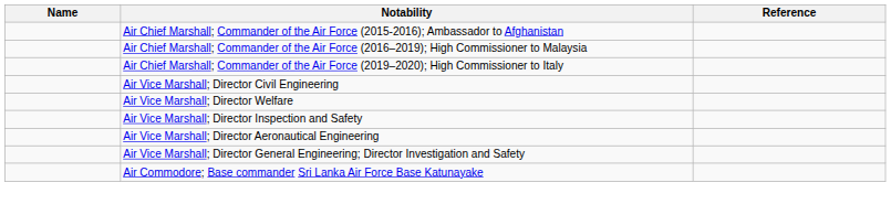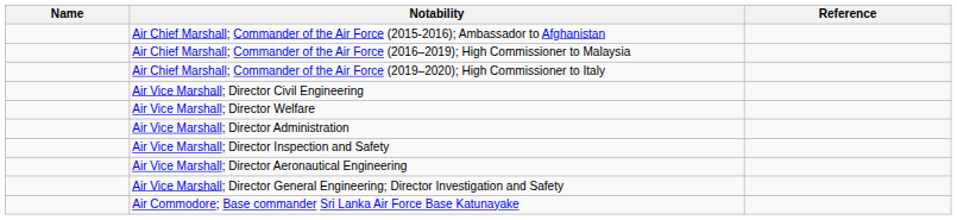 <table class="wikitable sortable" style="width:100%">
 <tr>
 <th style="width:*;">Name</th>
 <th style="width:65%;" class="unsortable">Notability</th>
 <th style="width:*;" class="unsortable">Reference</th>
 </tr>
 <tr>
 <td></td>
 <td><a href='#'>Air Chief Marshall</a>; <a href='#'>Commander of the Air Force</a> (2015-2016); Ambassador to <a href='#'>Afghanistan</a></td>
 <td style="text-align:center;"></td>
 </tr>
 <tr>
 <td></td>
 <td><a href='#'>Air Chief Marshall</a>; <a href='#'>Commander of the Air Force</a> (2016–2019); High Commissioner to Malaysia</td>
 <td style="text-align:center;"></td>
 </tr>
 <tr>
 <td></td>
 <td><a href='#'>Air Chief Marshall</a>; <a href='#'>Commander of the Air Force</a> (2019–2020); High Commissioner to Italy</td>
 <td style="text-align:center;"></td>
 </tr>
 <tr>
 <td></td>
 <td><a href='#'>Air Vice Marshall</a>; Director Civil Engineering</td>
 <td style="text-align:center;"></td>
 </tr>
 <tr>
 <td></td>
 <td><a href='#'>Air Vice Marshall</a>; Director Welfare</td>
 <td style="text-align:center;"></td>
 </tr>
 <tr>
 <td></td>
+<td><a href='#'>Air Vice Marshall</a>; Director Administration</td>
+<td style="text-align:center;"></td>
+</tr>
+<tr>
+<td></td>
 <td><a href='#'>Air Vice Marshall</a>; Director Inspection and Safety</td>
 <td style="text-align:center;"></td>
 </tr>
 <tr>
 <td></td>
 <td><a href='#'>Air Vice Marshall</a>; Director Aeronautical Engineering</td>
 <td style="text-align:center;"></td>
 </tr>
 <tr>
 <td></td>
 <td><a href='#'>Air Vice Marshall</a>; Director General Engineering; Director Investigation and Safety</td>
 <td style="text-align:center;"></td>
 </tr>
 <tr>
 <td></td>
 <td><a href='#'>Air Commodore</a>; <a href='#'>Base commander</a> <a href='#'>Sri Lanka Air Force Base Katunayake</a></td>
 <td style="text-align:center;"></td>
 </tr>
 </table>
